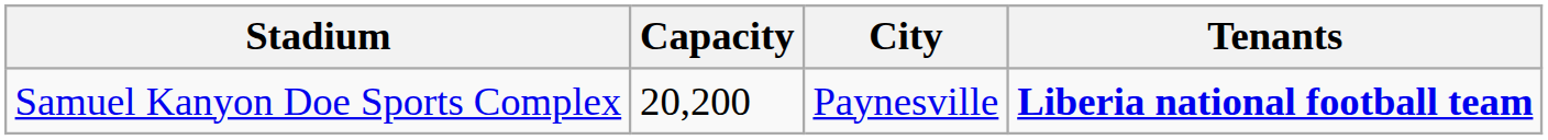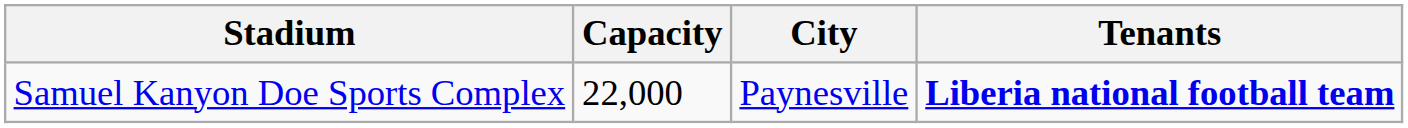 <table class="wikitable sortable">
 <tr>
 <th>Stadium</th>
 <th>Capacity</th>
 <th>City</th>
 <th>Tenants</th>
 </tr>
 <tr>
 <td><a href='#'>Samuel Kanyon Doe Sports Complex</a></td>
-<td>20,200</td>
+<td>22,000</td>
 <td><a href='#'>Paynesville</a></td>
 <td><strong><a href='#'>Liberia national football team</a></strong></td>
 </tr>
 </table>
